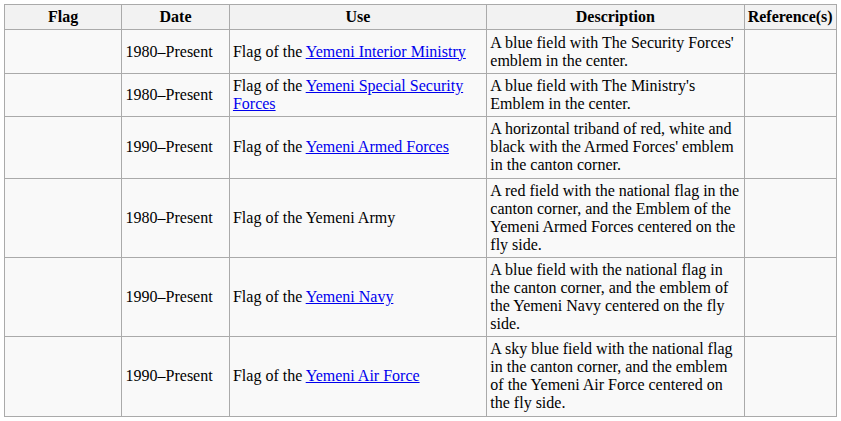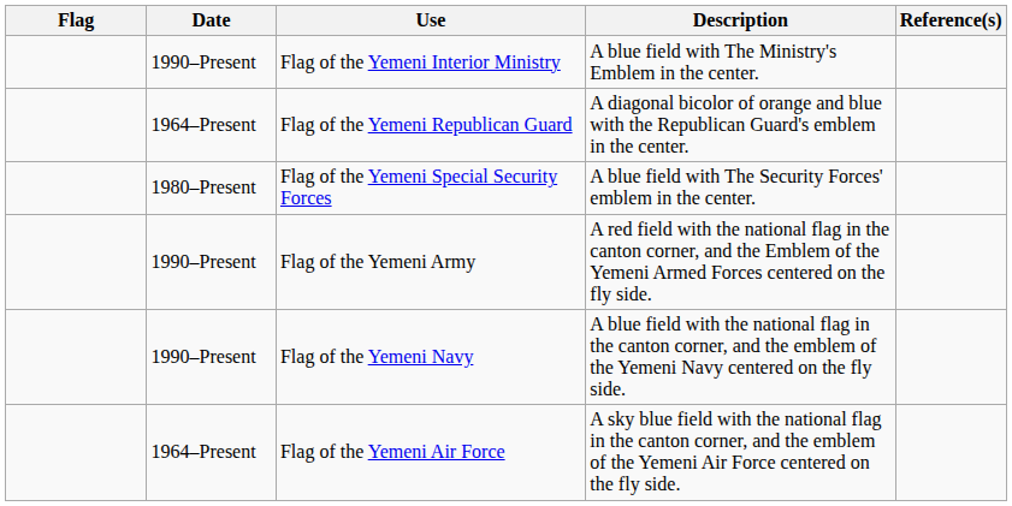 <table class="wikitable">
 <tr>
 <th style="width:110px;">Flag</th>
 <th style="width:100px;">Date</th>
 <th style="width:250px;">Use</th>
 <th style="width:250px;">Description</th>
 <th>Reference(s)</th>
 </tr>
 <tr>
 <td></td>
-<td>1980–Present</td>
+<td>1990–Present</td>
 <td>Flag of the <a href='#'>Yemeni Interior Ministry</a></td>
-<td>A blue field with The Security Forces' emblem in the center.</td>
+<td>A blue field with The Ministry's Emblem in the center.</td>
+<td></td>
+</tr>
+<tr>
+<td></td>
+<td>1964–Present</td>
+<td>Flag of the <a href='#'>Yemeni Republican Guard</a></td>
+<td>A diagonal bicolor of orange and blue with the Republican Guard's emblem in the center.</td>
 <td></td>
 </tr>
 <tr>
 <td></td>
 <td>1980–Present</td>
 <td>Flag of the <a href='#'>Yemeni Special Security Forces</a></td>
-<td>A blue field with The Ministry's Emblem in the center.</td>
+<td>A blue field with The Security Forces' emblem in the center.</td>
 <td></td>
 </tr>
 <tr>
 <td></td>
 <td>1990–Present</td>
-<td>Flag of the <a href='#'>Yemeni Armed Forces</a></td>
-<td>A horizontal triband of red, white and black with the Armed Forces' emblem in the canton corner.</td>
-<td></td>
-</tr>
-<tr>
-<td></td>
-<td>1980–Present</td>
 <td>Flag of the Yemeni Army</td>
 <td>A red field with the national flag in the canton corner, and the Emblem of the Yemeni Armed Forces centered on the fly side.</td>
 <td></td>
 </tr>
 <tr>
 <td></td>
 <td>1990–Present</td>
 <td>Flag of the <a href='#'>Yemeni Navy</a></td>
 <td>A blue field with the national flag in the canton corner, and the emblem of the Yemeni Navy centered on the fly side.</td>
 <td></td>
 </tr>
 <tr>
 <td></td>
-<td>1990–Present</td>
+<td>1964–Present</td>
 <td>Flag of the <a href='#'>Yemeni Air Force</a></td>
 <td>A sky blue field with the national flag in the canton corner, and the emblem of the Yemeni Air Force centered on the fly side.</td>
 <td></td>
 </tr>
 </table>
